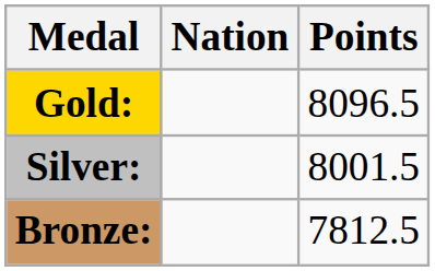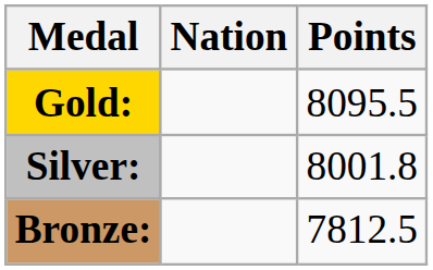 <table class="wikitable">
 <tr>
 <th>Medal</th>
 <th>Nation</th>
 <th>Points</th>
 </tr>
 <tr>
 <td style="text-align:center;background-color:gold;"><strong>Gold:</strong></td>
 <td></td>
-<td>8096.5</td>
+<td>8095.5</td>
 </tr>
 <tr>
 <td style="text-align:center;background-color:silver;"><strong>Silver:</strong></td>
 <td></td>
-<td>8001.5</td>
+<td>8001.8</td>
 </tr>
 <tr>
 <td style="text-align:center;background-color:#CC9966;"><strong>Bronze:</strong></td>
 <td></td>
 <td>7812.5</td>
 </tr>
 </table>
